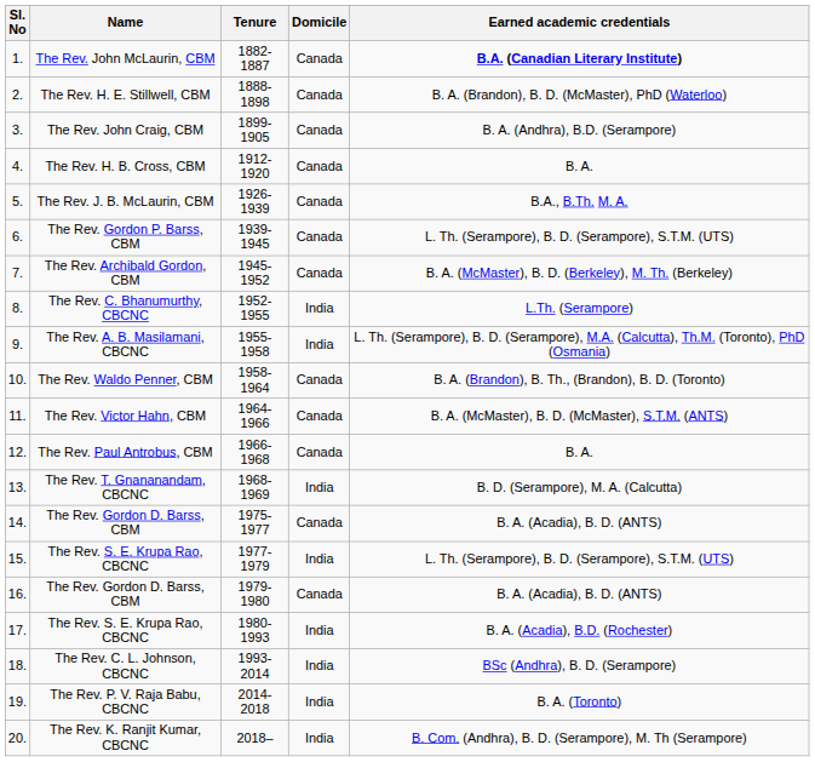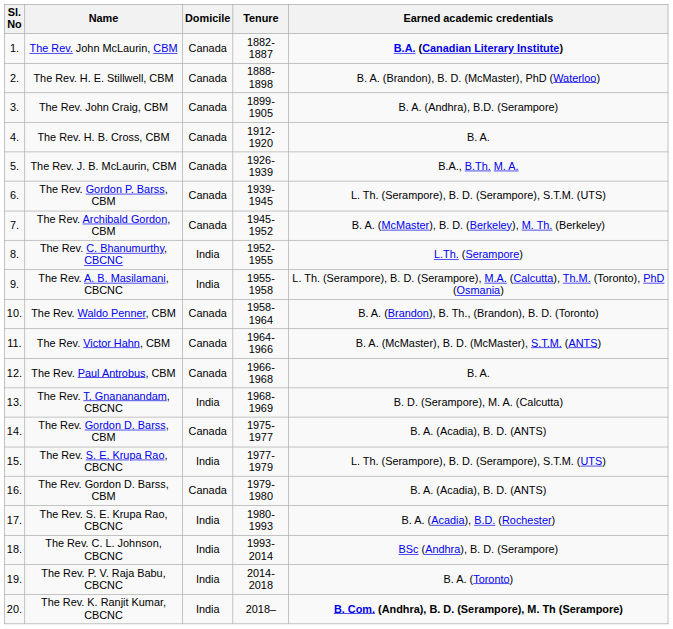 <table class="wikitable sortable" style="text-align:center">
 <tr style="background:#cccccc">
 <th scope="col" style="width: 10px;">Sl. No</th>
 <th scope="col" style="width: 225px;">Name</th>
+<th scope="col" style="width: 25px;">Domicile</th>
 <th scope="col" style="width: 75px;">Tenure</th>
-<th scope="col" style="width: 25px;">Domicile</th>
 <th scope="col" style="width: 550px;">Earned academic credentials</th>
 </tr>
 <tr>
 <td>1.</td>
 <td><a href='#'>The Rev.</a> John McLaurin, <a href='#'>CBM</a></td>
+<td>Canada</td>
 <td>1882-1887</td>
-<td>Canada</td>
 <td><strong><a href='#'>B.A.</a> (<a href='#'>Canadian Literary Institute</a>)</strong></td>
 </tr>
 <tr>
 <td>2.</td>
 <td>The Rev. H. E. Stillwell, CBM</td>
+<td>Canada</td>
 <td>1888-1898</td>
-<td>Canada</td>
 <td>B. A. (Brandon), B. D. (McMaster), PhD (<a href='#'>Waterloo</a>)</td>
 </tr>
 <tr>
 <td>3.</td>
 <td>The Rev. John Craig, CBM</td>
+<td>Canada</td>
 <td>1899-1905</td>
-<td>Canada</td>
 <td>B. A. (Andhra), B.D. (Serampore)</td>
 </tr>
 <tr>
 <td>4.</td>
 <td>The Rev. H. B. Cross, CBM</td>
+<td>Canada</td>
 <td>1912-1920</td>
-<td>Canada</td>
 <td>B. A.</td>
 </tr>
 <tr>
 <td>5.</td>
 <td>The Rev. J. B. McLaurin, CBM</td>
+<td>Canada</td>
 <td>1926-1939</td>
-<td>Canada</td>
 <td>B.A., <a href='#'>B.Th.</a> <a href='#'>M. A.</a></td>
 </tr>
 <tr>
 <td>6.</td>
 <td>The Rev. <a href='#'>Gordon P. Barss</a>, CBM</td>
+<td>Canada</td>
 <td>1939-1945</td>
-<td>Canada</td>
 <td>L. Th. (Serampore), B. D. (Serampore), S.T.M. (UTS)</td>
 </tr>
 <tr>
 <td>7.</td>
 <td>The Rev. <a href='#'>Archibald Gordon</a>, CBM</td>
+<td>Canada</td>
 <td>1945-1952</td>
-<td>Canada</td>
 <td>B. A. (<a href='#'>McMaster</a>), B. D. (<a href='#'>Berkeley</a>), <a href='#'>M. Th.</a> (Berkeley)</td>
 </tr>
 <tr>
 <td>8.</td>
 <td>The Rev. <a href='#'>C. Bhanumurthy</a>, <a href='#'>CBCNC</a></td>
+<td>India</td>
 <td>1952-1955</td>
-<td>India</td>
 <td><a href='#'>L.Th.</a> (<a href='#'>Serampore</a>)</td>
 </tr>
 <tr>
 <td>9.</td>
 <td>The Rev. <a href='#'>A. B. Masilamani</a>, CBCNC</td>
+<td>India</td>
 <td>1955-1958</td>
-<td>India</td>
 <td>L. Th. (Serampore), B. D. (Serampore), <a href='#'>M.A.</a> (<a href='#'>Calcutta</a>), <a href='#'>Th.M.</a> (Toronto), <a href='#'>PhD</a> (<a href='#'>Osmania</a>)</td>
 </tr>
 <tr>
 <td>10.</td>
 <td>The Rev. <a href='#'>Waldo Penner</a>, CBM</td>
+<td>Canada</td>
 <td>1958-1964</td>
-<td>Canada</td>
 <td>B. A. (<a href='#'>Brandon</a>), B. Th., (Brandon), B. D. (Toronto)</td>
 </tr>
 <tr>
 <td>11.</td>
 <td>The Rev. <a href='#'>Victor Hahn</a>, CBM</td>
+<td>Canada</td>
 <td>1964-1966</td>
-<td>Canada</td>
 <td>B. A. (McMaster), B. D. (McMaster), <a href='#'>S.T.M.</a> (<a href='#'>ANTS</a>)</td>
 </tr>
 <tr>
 <td>12.</td>
 <td>The Rev. <a href='#'>Paul Antrobus</a>, CBM</td>
+<td>Canada</td>
 <td>1966-1968</td>
-<td>Canada</td>
 <td>B. A.</td>
 </tr>
 <tr>
 <td>13.</td>
 <td>The Rev. <a href='#'>T. Gnananandam</a>, CBCNC</td>
+<td>India</td>
 <td>1968-1969</td>
-<td>India</td>
 <td>B. D. (Serampore), M. A. (Calcutta)</td>
 </tr>
 <tr>
 <td>14.</td>
 <td>The Rev. <a href='#'>Gordon D. Barss</a>, CBM</td>
+<td>Canada</td>
 <td>1975-1977</td>
-<td>Canada</td>
 <td>B. A. (Acadia), B. D. (ANTS)</td>
 </tr>
 <tr>
 <td>15.</td>
 <td>The Rev. <a href='#'>S. E. Krupa Rao</a>, CBCNC</td>
+<td>India</td>
 <td>1977-1979</td>
-<td>India</td>
 <td>L. Th. (Serampore), B. D. (Serampore), S.T.M. (<a href='#'>UTS</a>)</td>
 </tr>
 <tr>
 <td>16.</td>
 <td>The Rev. Gordon D. Barss, CBM</td>
+<td>Canada</td>
 <td>1979-1980</td>
-<td>Canada</td>
 <td>B. A. (Acadia), B. D. (ANTS)</td>
 </tr>
 <tr>
 <td>17.</td>
 <td>The Rev. S. E. Krupa Rao, CBCNC</td>
+<td>India</td>
 <td>1980-1993</td>
-<td>India</td>
 <td>B. A. (<a href='#'>Acadia</a>), <a href='#'>B.D.</a> (<a href='#'>Rochester</a>)</td>
 </tr>
 <tr>
 <td>18.</td>
 <td>The Rev. C. L. Johnson, CBCNC</td>
+<td>India</td>
 <td>1993-2014</td>
-<td>India</td>
 <td><a href='#'>BSc</a> (<a href='#'>Andhra</a>), B. D. (Serampore)</td>
 </tr>
 <tr>
 <td>19.</td>
 <td>The Rev. P. V. Raja Babu, CBCNC</td>
+<td>India</td>
 <td>2014-2018</td>
-<td>India</td>
 <td>B. A. (<a href='#'>Toronto</a>)</td>
 </tr>
 <tr>
 <td>20.</td>
 <td>The Rev. K. Ranjit Kumar, CBCNC</td>
+<td>India</td>
 <td>2018–</td>
-<td>India</td>
-<td><a href='#'>B. Com.</a> (Andhra), B. D. (Serampore), M. Th (Serampore)</td>
+<td><strong><a href='#'>B. Com.</a> (Andhra), B. D. (Serampore), M. Th (Serampore)</strong></td>
 </tr>
 </table>
